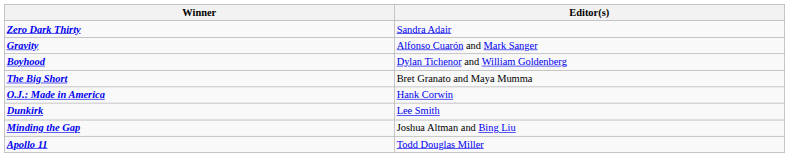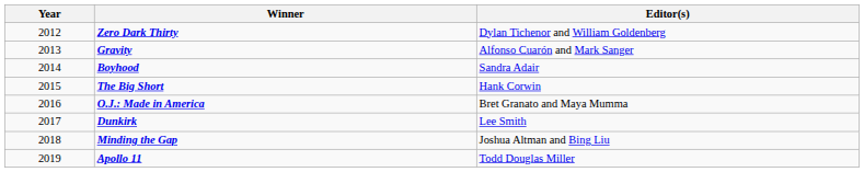 <table class="wikitable" width="95%" cellpadding="5">
 <tr>
+<th width="100"><strong>Year</strong></th>
 <th width="450"><strong>Winner</strong></th>
 <th width="450"><strong>Editor(s)</strong></th>
 </tr>
 <tr>
+<td style="text-align:center;">2012</td>
 <td><strong><em><a href='#'>Zero Dark Thirty</a></em></strong></td>
-<td><a href='#'>Sandra Adair</a></td>
+<td><a href='#'>Dylan Tichenor</a> and <a href='#'>William Goldenberg</a></td>
 </tr>
 <tr>
+<td style="text-align:center;">2013</td>
 <td><strong><em><a href='#'>Gravity</a></em></strong></td>
 <td><a href='#'>Alfonso Cuarón</a> and <a href='#'>Mark Sanger</a></td>
 </tr>
 <tr>
+<td style="text-align:center;">2014</td>
 <td><strong><em><a href='#'>Boyhood</a></em></strong></td>
-<td><a href='#'>Dylan Tichenor</a> and <a href='#'>William Goldenberg</a></td>
+<td><a href='#'>Sandra Adair</a></td>
 </tr>
 <tr>
+<td style="text-align:center;">2015</td>
 <td><strong><em><a href='#'>The Big Short</a></em></strong></td>
+<td><a href='#'>Hank Corwin</a></td>
+</tr>
+<tr>
+<td style="text-align:center;">2016</td>
+<td><strong><em><a href='#'>O.J.: Made in America</a></em></strong></td>
 <td>Bret Granato and Maya Mumma</td>
 </tr>
 <tr>
-<td><strong><em><a href='#'>O.J.: Made in America</a></em></strong></td>
-<td><a href='#'>Hank Corwin</a></td>
-</tr>
-<tr>
+<td style="text-align:center;">2017</td>
 <td><strong><em><a href='#'>Dunkirk</a></em></strong></td>
 <td><a href='#'>Lee Smith</a></td>
 </tr>
 <tr>
+<td style="text-align:center;">2018</td>
 <td><strong><em><a href='#'>Minding the Gap</a></em></strong></td>
 <td>Joshua Altman and <a href='#'>Bing Liu</a></td>
 </tr>
 <tr>
+<td style="text-align:center;">2019</td>
 <td><strong><em><a href='#'>Apollo 11</a></em></strong></td>
 <td><a href='#'>Todd Douglas Miller</a></td>
 </tr>
 </table>
